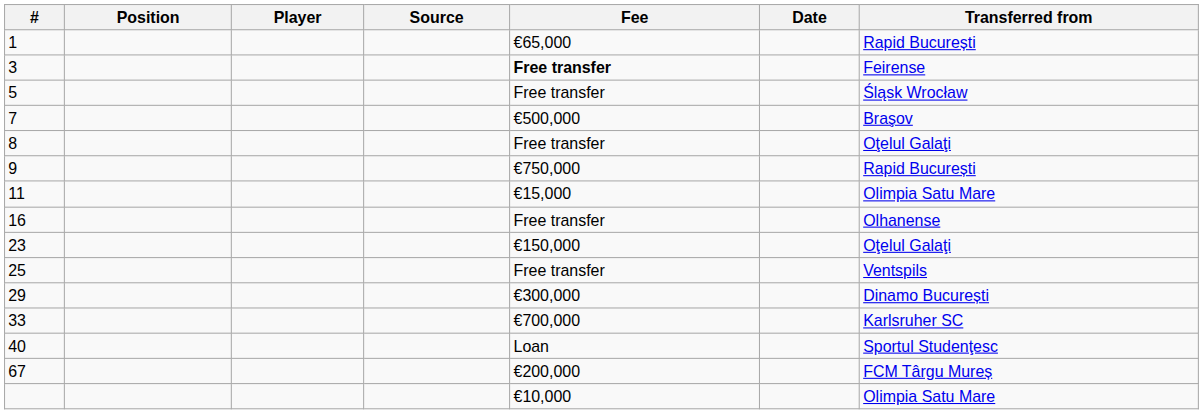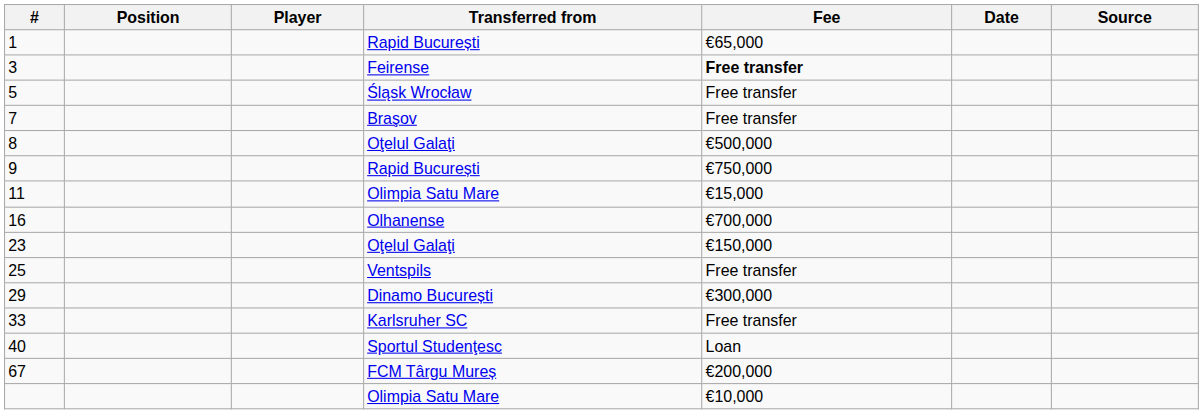 <table class="wikitable sortable" style="width:90%; text-align:center; font-size:95%; text-align:left;">
 <tr>
 <th>#</th>
 <th>Position</th>
 <th>Player</th>
-<th>Source</th>
+<th>Transferred from</th>
 <th>Fee</th>
 <th>Date</th>
-<th>Transferred from</th>
+<th>Source</th>
 </tr>
 <tr>
 <td>1</td>
 <td></td>
 <td></td>
-<td></td>
+<td> <a href='#'>Rapid București</a></td>
 <td>€65,000</td>
 <td></td>
-<td> <a href='#'>Rapid București</a></td>
+<td></td>
 </tr>
 <tr>
 <td>3</td>
 <td></td>
 <td></td>
-<td></td>
+<td> <a href='#'>Feirense</a></td>
 <td><strong>Free transfer</strong></td>
 <td></td>
-<td> <a href='#'>Feirense</a></td>
+<td></td>
 </tr>
 <tr>
 <td>5</td>
 <td></td>
 <td></td>
-<td></td>
+<td> <a href='#'>Śląsk Wrocław</a></td>
 <td>Free transfer</td>
 <td></td>
-<td> <a href='#'>Śląsk Wrocław</a></td>
+<td></td>
 </tr>
 <tr>
 <td>7</td>
 <td></td>
 <td></td>
+<td> <a href='#'>Braşov</a></td>
+<td>Free transfer</td>
 <td></td>
-<td>€500,000</td>
 <td></td>
-<td> <a href='#'>Braşov</a></td>
 </tr>
 <tr>
 <td>8</td>
 <td></td>
 <td></td>
+<td> <a href='#'>Oţelul Galaţi</a></td>
+<td>€500,000</td>
 <td></td>
-<td>Free transfer</td>
 <td></td>
-<td> <a href='#'>Oţelul Galaţi</a></td>
 </tr>
 <tr>
 <td>9</td>
 <td></td>
 <td></td>
-<td></td>
+<td> <a href='#'>Rapid București</a></td>
 <td>€750,000</td>
 <td></td>
-<td> <a href='#'>Rapid București</a></td>
+<td></td>
 </tr>
 <tr>
 <td>11</td>
 <td></td>
 <td></td>
-<td></td>
+<td> <a href='#'>Olimpia Satu Mare</a></td>
 <td>€15,000</td>
 <td></td>
-<td> <a href='#'>Olimpia Satu Mare</a></td>
+<td></td>
 </tr>
 <tr>
 <td>16</td>
 <td></td>
 <td></td>
+<td> <a href='#'>Olhanense</a></td>
+<td>€700,000</td>
 <td></td>
-<td>Free transfer</td>
 <td></td>
-<td> <a href='#'>Olhanense</a></td>
 </tr>
 <tr>
 <td>23</td>
 <td></td>
 <td></td>
-<td></td>
+<td> <a href='#'>Oţelul Galaţi</a></td>
 <td>€150,000</td>
 <td></td>
-<td> <a href='#'>Oţelul Galaţi</a></td>
+<td></td>
 </tr>
 <tr>
 <td>25</td>
 <td></td>
 <td></td>
-<td></td>
+<td> <a href='#'>Ventspils</a></td>
 <td>Free transfer</td>
 <td></td>
-<td> <a href='#'>Ventspils</a></td>
+<td></td>
 </tr>
 <tr>
 <td>29</td>
 <td></td>
 <td></td>
-<td></td>
+<td> <a href='#'>Dinamo București</a></td>
 <td>€300,000</td>
 <td></td>
-<td> <a href='#'>Dinamo București</a></td>
+<td></td>
 </tr>
 <tr>
 <td>33</td>
 <td></td>
 <td></td>
+<td> <a href='#'>Karlsruher SC</a></td>
+<td>Free transfer</td>
 <td></td>
-<td>€700,000</td>
 <td></td>
-<td> <a href='#'>Karlsruher SC</a></td>
 </tr>
 <tr>
 <td>40</td>
 <td></td>
 <td></td>
-<td></td>
+<td> <a href='#'>Sportul Studenţesc</a></td>
 <td>Loan</td>
 <td></td>
-<td> <a href='#'>Sportul Studenţesc</a></td>
+<td></td>
 </tr>
 <tr>
 <td>67</td>
 <td></td>
 <td></td>
-<td></td>
+<td> <a href='#'>FCM Târgu Mureș</a></td>
 <td>€200,000</td>
 <td></td>
-<td> <a href='#'>FCM Târgu Mureș</a></td>
+<td></td>
 </tr>
 <tr>
 <td></td>
 <td></td>
 <td></td>
-<td></td>
+<td> <a href='#'>Olimpia Satu Mare</a></td>
 <td>€10,000</td>
 <td></td>
-<td> <a href='#'>Olimpia Satu Mare</a></td>
+<td></td>
 </tr>
 </table>
